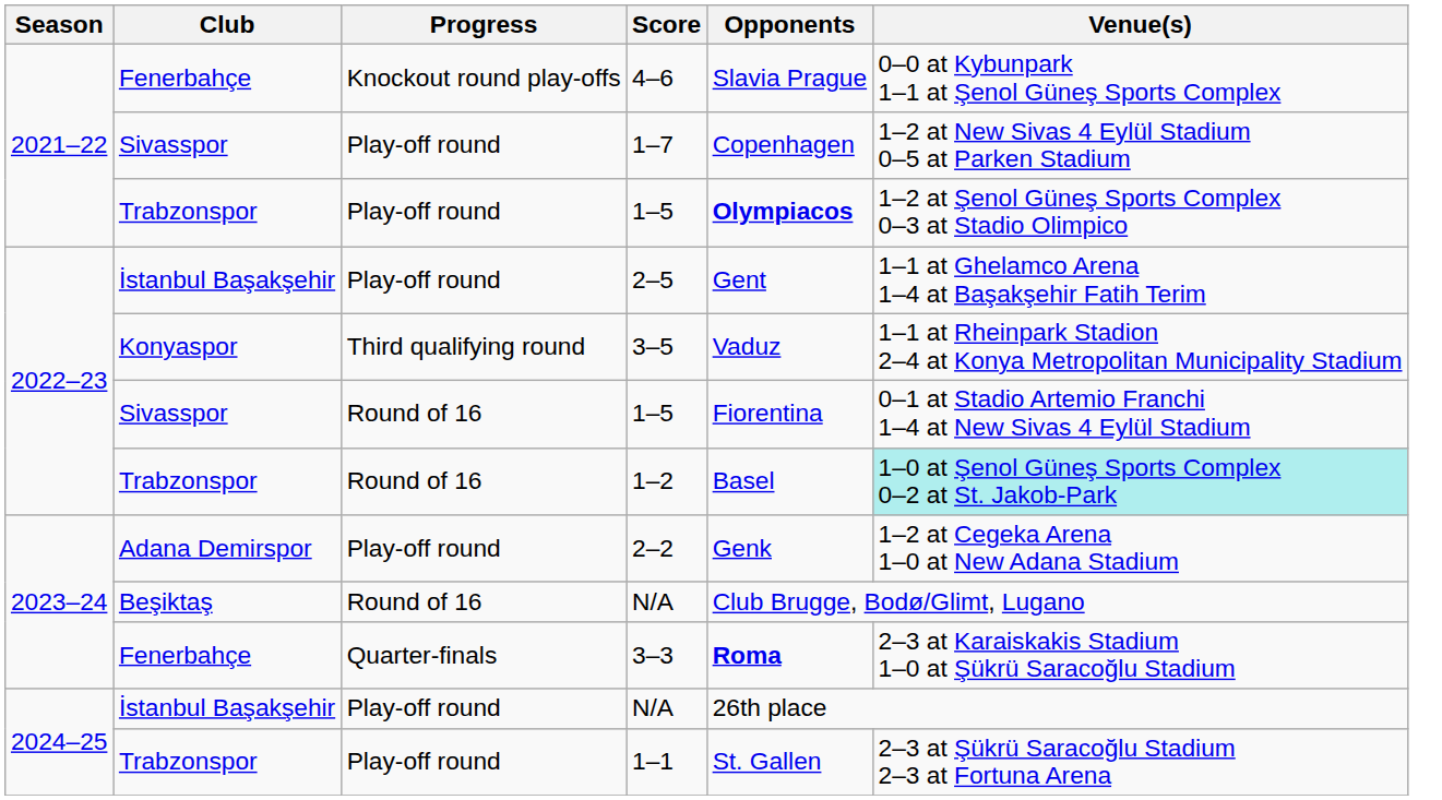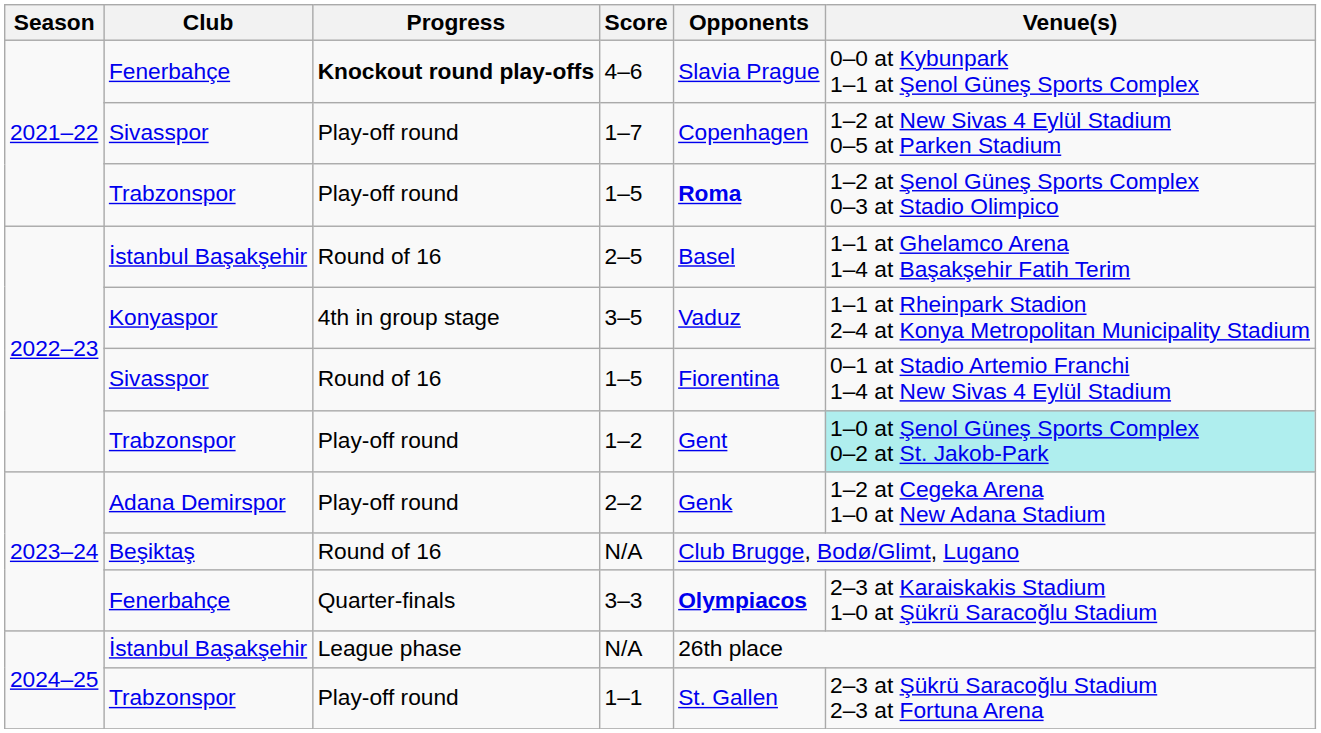 <table class="wikitable Sortable">
 <tr>
 <th>Season</th>
 <th>Club</th>
 <th>Progress</th>
 <th>Score</th>
 <th>Opponents</th>
 <th>Venue(s)</th>
 </tr>
 <tr>
 <td rowspan=3><a href='#'>2021–22</a></td>
 <td><a href='#'>Fenerbahçe</a></td>
-<td>Knockout round play-offs</td>
+<td><strong>Knockout round play-offs</strong></td>
 <td>4–6</td>
 <td> <a href='#'>Slavia Prague</a></td>
 <td>0–0 at <a href='#'>Kybunpark</a><br>1–1 at <a href='#'>Şenol Güneş Sports Complex</a></td>
 </tr>
 <tr>
 <td><a href='#'>Sivasspor</a></td>
 <td>Play-off round</td>
 <td>1–7</td>
 <td> <a href='#'>Copenhagen</a></td>
 <td>1–2 at <a href='#'>New Sivas 4 Eylül Stadium</a><br>0–5 at <a href='#'>Parken Stadium</a></td>
 </tr>
 <tr>
 <td><a href='#'>Trabzonspor</a></td>
 <td>Play-off round</td>
 <td>1–5</td>
-<td> <strong><a href='#'>Olympiacos</a></strong></td>
+<td> <strong><a href='#'>Roma</a></strong></td>
 <td>1–2 at <a href='#'>Şenol Güneş Sports Complex</a><br>0–3 at <a href='#'>Stadio Olimpico</a></td>
 </tr>
 <tr>
 <td rowspan=4><a href='#'>2022–23</a></td>
 <td><a href='#'>İstanbul Başakşehir</a></td>
-<td>Play-off round</td>
+<td>Round of 16</td>
 <td>2–5</td>
-<td> <a href='#'>Gent</a></td>
+<td> <a href='#'>Basel</a></td>
 <td>1–1 at <a href='#'>Ghelamco Arena</a><br>1–4 at <a href='#'>Başakşehir Fatih Terim</a></td>
 </tr>
 <tr>
 <td><a href='#'>Konyaspor</a></td>
-<td>Third qualifying round</td>
+<td>4th in group stage</td>
 <td>3–5</td>
 <td> <a href='#'>Vaduz</a></td>
 <td>1–1 at <a href='#'>Rheinpark Stadion</a><br>2–4 at <a href='#'>Konya Metropolitan Municipality Stadium</a></td>
 </tr>
 <tr>
 <td><a href='#'>Sivasspor</a></td>
 <td>Round of 16</td>
 <td>1–5</td>
 <td> <a href='#'>Fiorentina</a></td>
 <td>0–1 at <a href='#'>Stadio Artemio Franchi</a><br>1–4 at <a href='#'>New Sivas 4 Eylül Stadium</a></td>
 </tr>
 <tr>
 <td><a href='#'>Trabzonspor</a></td>
-<td>Round of 16</td>
+<td>Play-off round</td>
 <td>1–2</td>
-<td> <a href='#'>Basel</a></td>
+<td> <a href='#'>Gent</a></td>
 <td style="background: paleturquoise;">1–0 at <a href='#'>Şenol Güneş Sports Complex</a><br>0–2 at <a href='#'>St. Jakob-Park</a></td>
 </tr>
 <tr>
 <td rowspan=3><a href='#'>2023–24</a></td>
 <td><a href='#'>Adana Demirspor</a></td>
 <td>Play-off round</td>
 <td>2–2 </td>
 <td> <a href='#'>Genk</a></td>
 <td>1–2 at <a href='#'>Cegeka Arena</a><br>1–0 at <a href='#'>New Adana Stadium</a></td>
 </tr>
 <tr>
 <td><a href='#'>Beşiktaş</a></td>
 <td>Round of 16</td>
 <td>N/A</td>
 <td colspan=2> <a href='#'>Club Brugge</a>,  <a href='#'>Bodø/Glimt</a>,  <a href='#'>Lugano</a></td>
 </tr>
 <tr>
 <td><a href='#'>Fenerbahçe</a></td>
 <td>Quarter-finals</td>
 <td>3–3 </td>
-<td> <strong><a href='#'>Roma</a></strong></td>
+<td> <strong><a href='#'>Olympiacos</a></strong></td>
 <td>2–3 at <a href='#'>Karaiskakis Stadium</a><br>1–0 at <a href='#'>Şükrü Saracoğlu Stadium</a></td>
 </tr>
 <tr>
 <td rowspan=2><a href='#'>2024–25</a></td>
 <td><a href='#'>İstanbul Başakşehir</a></td>
-<td>Play-off round</td>
+<td>League phase</td>
 <td>N/A</td>
 <td colspan=2>26th place</td>
 </tr>
 <tr>
 <td><a href='#'>Trabzonspor</a></td>
 <td>Play-off round</td>
 <td>1–1 </td>
 <td> <a href='#'>St. Gallen</a></td>
 <td>2–3 at <a href='#'>Şükrü Saracoğlu Stadium</a><br>2–3 at <a href='#'>Fortuna Arena</a></td>
 </tr>
 </table>
